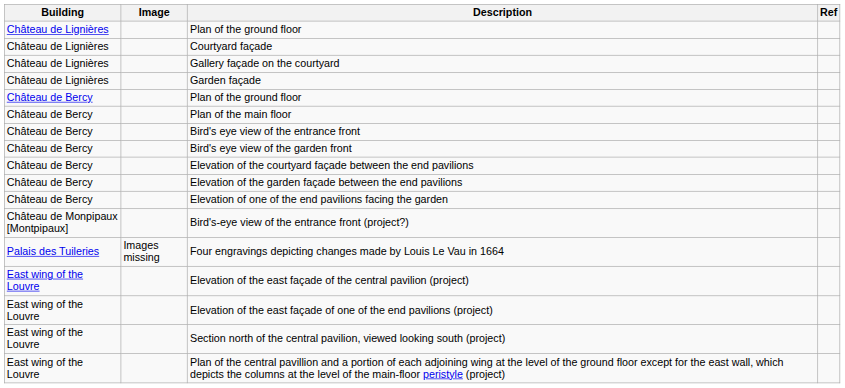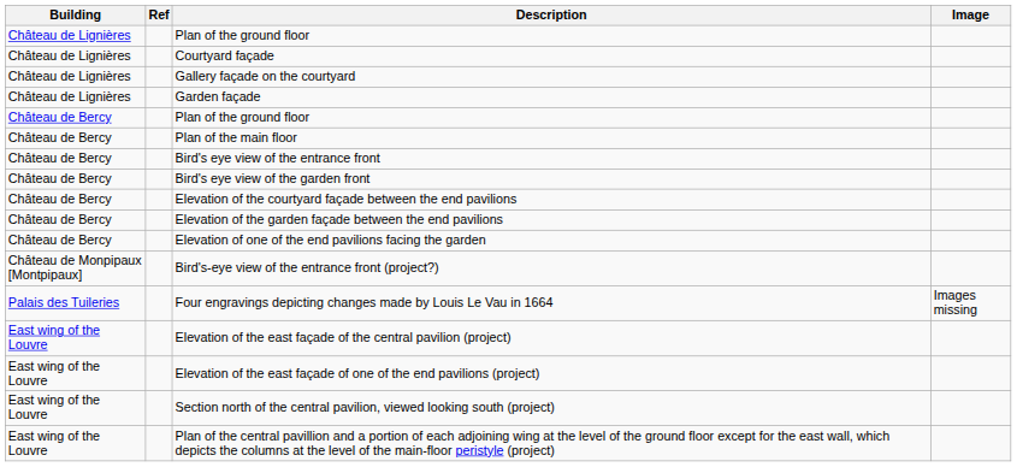 <table class="wikitable">
 <tr>
 <th>Building</th>
+<th>Ref</th>
+<th>Description</th>
 <th>Image</th>
-<th>Description</th>
-<th>Ref</th>
 </tr>
 <tr>
 <td><a href='#'>Château de Lignières</a></td>
 <td></td>
 <td>Plan of the ground floor</td>
 <td></td>
 </tr>
 <tr>
 <td>Château de Lignières</td>
 <td></td>
 <td>Courtyard façade</td>
 <td></td>
 </tr>
 <tr>
 <td>Château de Lignières</td>
 <td></td>
 <td>Gallery façade on the courtyard</td>
 <td></td>
 </tr>
 <tr>
 <td>Château de Lignières</td>
 <td></td>
 <td>Garden façade</td>
 <td></td>
 </tr>
 <tr>
 <td><a href='#'>Château de Bercy</a></td>
 <td></td>
 <td>Plan of the ground floor</td>
 <td></td>
 </tr>
 <tr>
 <td>Château de Bercy</td>
 <td></td>
 <td>Plan of the main floor</td>
 <td></td>
 </tr>
 <tr>
 <td>Château de Bercy</td>
 <td></td>
 <td>Bird's eye view of the entrance front</td>
 <td></td>
 </tr>
 <tr>
 <td>Château de Bercy</td>
 <td></td>
 <td>Bird's eye view of the garden front</td>
 <td></td>
 </tr>
 <tr>
 <td>Château de Bercy</td>
 <td></td>
 <td>Elevation of the courtyard façade between the end pavilions</td>
 <td></td>
 </tr>
 <tr>
 <td>Château de Bercy</td>
 <td></td>
 <td>Elevation of the garden façade between the end pavilions</td>
 <td></td>
 </tr>
 <tr>
 <td>Château de Bercy</td>
 <td></td>
 <td>Elevation of one of the end pavilions facing the garden</td>
 <td></td>
 </tr>
 <tr>
 <td>Château de Monpipaux<br>[Montpipaux]</td>
 <td></td>
 <td>Bird's-eye view of the entrance front (project?)</td>
 <td></td>
 </tr>
 <tr>
 <td><a href='#'>Palais des Tuileries</a></td>
+<td></td>
+<td>Four engravings depicting changes made by Louis Le Vau in 1664</td>
 <td>Images missing</td>
-<td>Four engravings depicting changes made by Louis Le Vau in 1664</td>
-<td></td>
 </tr>
 <tr>
 <td><a href='#'>East wing of the Louvre</a></td>
 <td></td>
 <td>Elevation of the east façade of the central pavilion (project)</td>
 <td></td>
 </tr>
 <tr>
 <td>East wing of the Louvre</td>
 <td></td>
 <td>Elevation of the east façade of one of the end pavilions (project)</td>
 <td></td>
 </tr>
 <tr>
 <td>East wing of the Louvre</td>
 <td></td>
 <td>Section north of the central pavilion, viewed looking south (project)</td>
 <td></td>
 </tr>
 <tr>
 <td>East wing of the Louvre</td>
 <td></td>
 <td>Plan of the central pavillion and a portion of each adjoining wing at the level of the ground floor except for the east wall, which depicts the columns at the level of the main-floor <a href='#'>peristyle</a> (project)</td>
 <td></td>
 </tr>
 </table>
